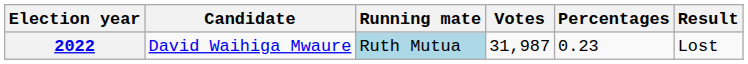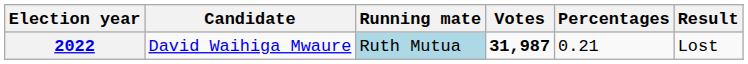 <table class="wikitable">
 <tr>
 <th rowspan="1">Election year</th>
 <th rowspan="1">Candidate</th>
 <th rowspan="1">Running mate</th>
 <th rowspan="1">Votes</th>
 <th rowspan="1">Percentages</th>
 <th rowspan="1">Result</th>
 </tr>
 <tr>
 <th><a href='#'>2022</a></th>
 <td><a href='#'>David Waihiga Mwaure</a></td>
 <td style="background: lightblue;">Ruth Mutua</td>
-<td>31,987</td>
-<td>0.23</td>
+<td><strong>31,987</strong></td>
+<td>0.21</td>
 <td>Lost </td>
 </tr>
 </table>
